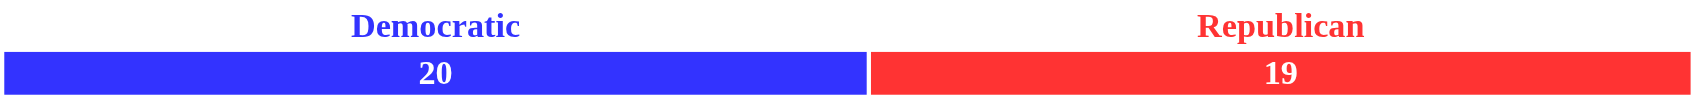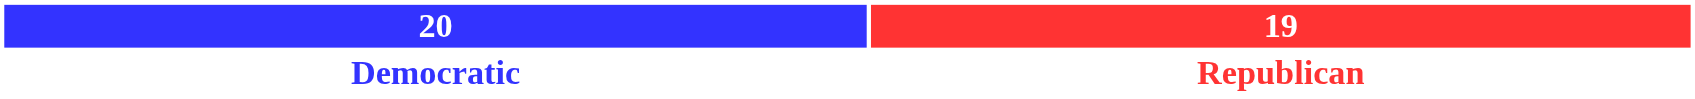 <table style="width:50%">
 <tr>
 <td colspan="2" scope="row" style="text-align:center"></td>
 </tr>
 <tr>
+<td scope="row" style="background:#33F; width:51.28%; text-align:center; color:white"><strong>20</strong></td>
+<td style="background:#F33; width:48.72%; text-align:center; color:white"><strong>19</strong></td>
+</tr>
+<tr>
 <td scope="row" style="text-align:center; color:#33F"><strong>Democratic</strong></td>
 <td style="text-align:center; color:#F33"><strong>Republican</strong></td>
 </tr>
-<tr>
-<td scope="row" style="background:#33F; width:51.28%; text-align:center; color:white"><strong>20</strong></td>
-<td style="background:#F33; width:48.72%; text-align:center; color:white"><strong>19</strong></td>
-</tr>
 </table>
